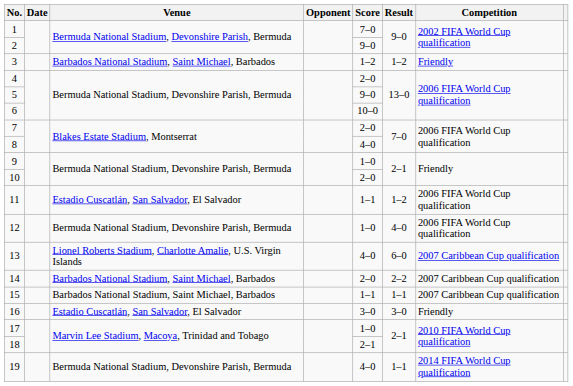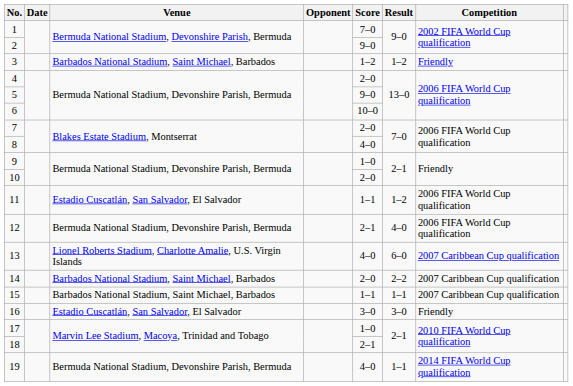 <table class="wikitable sortable">
 <tr>
 <th scope="col">No.</th>
 <th scope="col">Date</th>
 <th scope="col">Venue</th>
 <th scope="col">Opponent</th>
 <th scope="col">Score</th>
 <th scope="col">Result</th>
 <th scope="col">Competition</th>
 <th scope="col" class="unsortable"></th>
 </tr>
 <tr>
 <td style="text-align:center">1</td>
 <td rowspan="2"></td>
 <td rowspan="2"><a href='#'>Bermuda National Stadium</a>, <a href='#'>Devonshire Parish</a>, Bermuda</td>
 <td rowspan="2"></td>
 <td style="text-align:center">7–0</td>
 <td rowspan="2" style="text-align:center">9–0</td>
 <td rowspan="2"><a href='#'>2002 FIFA World Cup qualification</a></td>
 <td rowspan="2"></td>
 </tr>
 <tr>
 <td style="text-align:center">2</td>
 <td style="text-align:center">9–0</td>
 </tr>
 <tr>
 <td style="text-align:center">3</td>
 <td></td>
 <td><a href='#'>Barbados National Stadium</a>, <a href='#'>Saint Michael</a>, Barbados</td>
 <td></td>
 <td style="text-align:center">1–2</td>
 <td style="text-align:center">1–2</td>
 <td><a href='#'>Friendly</a></td>
 <td></td>
 </tr>
 <tr>
 <td style="text-align:center">4</td>
 <td rowspan="3"></td>
 <td rowspan="3">Bermuda National Stadium, Devonshire Parish, Bermuda</td>
 <td rowspan="3"></td>
 <td style="text-align:center">2–0</td>
 <td rowspan="3" style="text-align:center">13–0</td>
 <td rowspan="3"><a href='#'>2006 FIFA World Cup qualification</a></td>
 <td rowspan="3"></td>
 </tr>
 <tr>
 <td style="text-align:center">5</td>
 <td style="text-align:center">9–0</td>
 </tr>
 <tr>
 <td style="text-align:center">6</td>
 <td style="text-align:center">10–0</td>
 </tr>
 <tr>
 <td style="text-align:center">7</td>
 <td rowspan="2"></td>
 <td rowspan="2"><a href='#'>Blakes Estate Stadium</a>, Montserrat</td>
 <td rowspan="2"></td>
 <td style="text-align:center">2–0</td>
 <td rowspan="2" style="text-align:center">7–0</td>
 <td rowspan="2">2006 FIFA World Cup qualification</td>
 <td rowspan="2"></td>
 </tr>
 <tr>
 <td style="text-align:center">8</td>
 <td style="text-align:center">4–0</td>
 </tr>
 <tr>
 <td style="text-align:center">9</td>
 <td rowspan="2"></td>
 <td rowspan="2">Bermuda National Stadium, Devonshire Parish, Bermuda</td>
 <td rowspan="2"></td>
 <td style="text-align:center">1–0</td>
 <td rowspan="2" style="text-align:center">2–1</td>
 <td rowspan="2">Friendly</td>
 <td rowspan="2"></td>
 </tr>
 <tr>
 <td style="text-align:center">10</td>
 <td style="text-align:center">2–0</td>
 </tr>
 <tr>
 <td style="text-align:center">11</td>
 <td></td>
 <td><a href='#'>Estadio Cuscatlán</a>, <a href='#'>San Salvador</a>, El Salvador</td>
 <td></td>
 <td style="text-align:center">1–1</td>
 <td style="text-align:center">1–2</td>
 <td>2006 FIFA World Cup qualification</td>
 <td></td>
 </tr>
 <tr>
 <td style="text-align:center">12</td>
 <td></td>
 <td>Bermuda National Stadium, Devonshire Parish, Bermuda</td>
 <td></td>
-<td style="text-align:center">1–0</td>
+<td style="text-align:center">2–1</td>
 <td style="text-align:center">4–0</td>
 <td>2006 FIFA World Cup qualification</td>
 <td></td>
 </tr>
 <tr>
 <td style="text-align:center">13</td>
 <td></td>
 <td><a href='#'>Lionel Roberts Stadium</a>, <a href='#'>Charlotte Amalie</a>, U.S. Virgin Islands</td>
 <td></td>
 <td style="text-align:center">4–0</td>
 <td style="text-align:center">6–0</td>
 <td><a href='#'>2007 Caribbean Cup qualification</a></td>
 <td></td>
 </tr>
 <tr>
 <td style="text-align:center">14</td>
 <td></td>
 <td><a href='#'>Barbados National Stadium</a>, <a href='#'>Saint Michael</a>, Barbados</td>
 <td></td>
 <td style="text-align:center">2–0</td>
 <td style="text-align:center">2–2</td>
 <td>2007 Caribbean Cup qualification</td>
 <td></td>
 </tr>
 <tr>
 <td style="text-align:center">15</td>
 <td></td>
 <td>Barbados National Stadium, Saint Michael, Barbados</td>
 <td></td>
 <td style="text-align:center">1–1</td>
 <td style="text-align:center">1–1</td>
 <td>2007 Caribbean Cup qualification</td>
 <td></td>
 </tr>
 <tr>
 <td style="text-align:center">16</td>
 <td></td>
 <td><a href='#'>Estadio Cuscatlán</a>, <a href='#'>San Salvador</a>, El Salvador</td>
 <td></td>
 <td style="text-align:center">3–0</td>
 <td style="text-align:center">3–0</td>
 <td>Friendly</td>
 <td></td>
 </tr>
 <tr>
 <td style="text-align:center">17</td>
 <td rowspan="2"></td>
 <td rowspan="2"><a href='#'>Marvin Lee Stadium</a>, <a href='#'>Macoya</a>, Trinidad and Tobago</td>
 <td rowspan="2"></td>
 <td style="text-align:center">1–0</td>
 <td rowspan="2" style="text-align:center">2–1</td>
 <td rowspan="2"><a href='#'>2010 FIFA World Cup qualification</a></td>
 <td rowspan="2"></td>
 </tr>
 <tr>
 <td style="text-align:center">18</td>
 <td style="text-align:center">2–1</td>
 </tr>
 <tr>
 <td style="text-align:center">19</td>
 <td></td>
 <td>Bermuda National Stadium, Devonshire Parish, Bermuda</td>
 <td></td>
 <td style="text-align:center">4–0</td>
 <td style="text-align:center">1–1</td>
 <td><a href='#'>2014 FIFA World Cup qualification</a></td>
 <td></td>
 </tr>
 </table>
